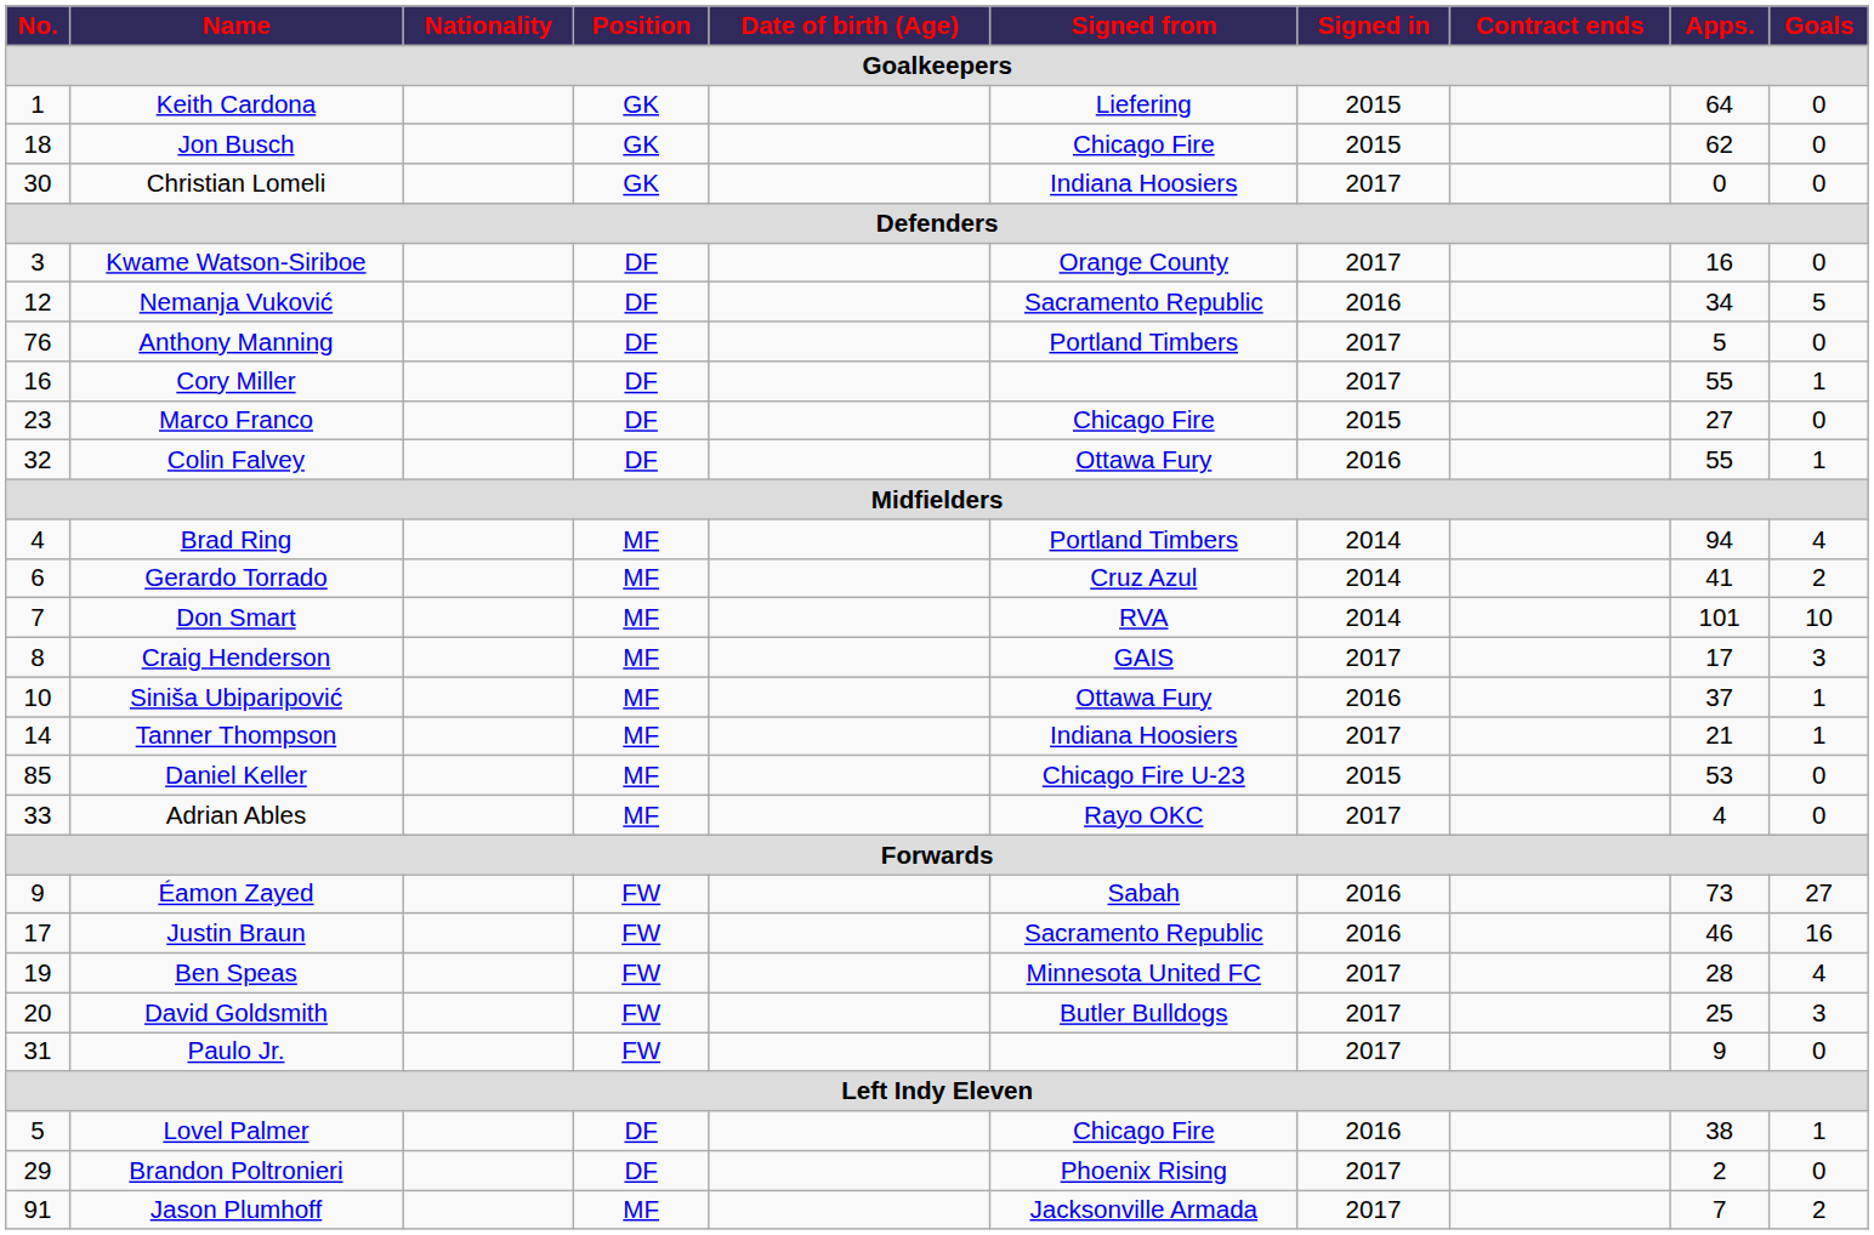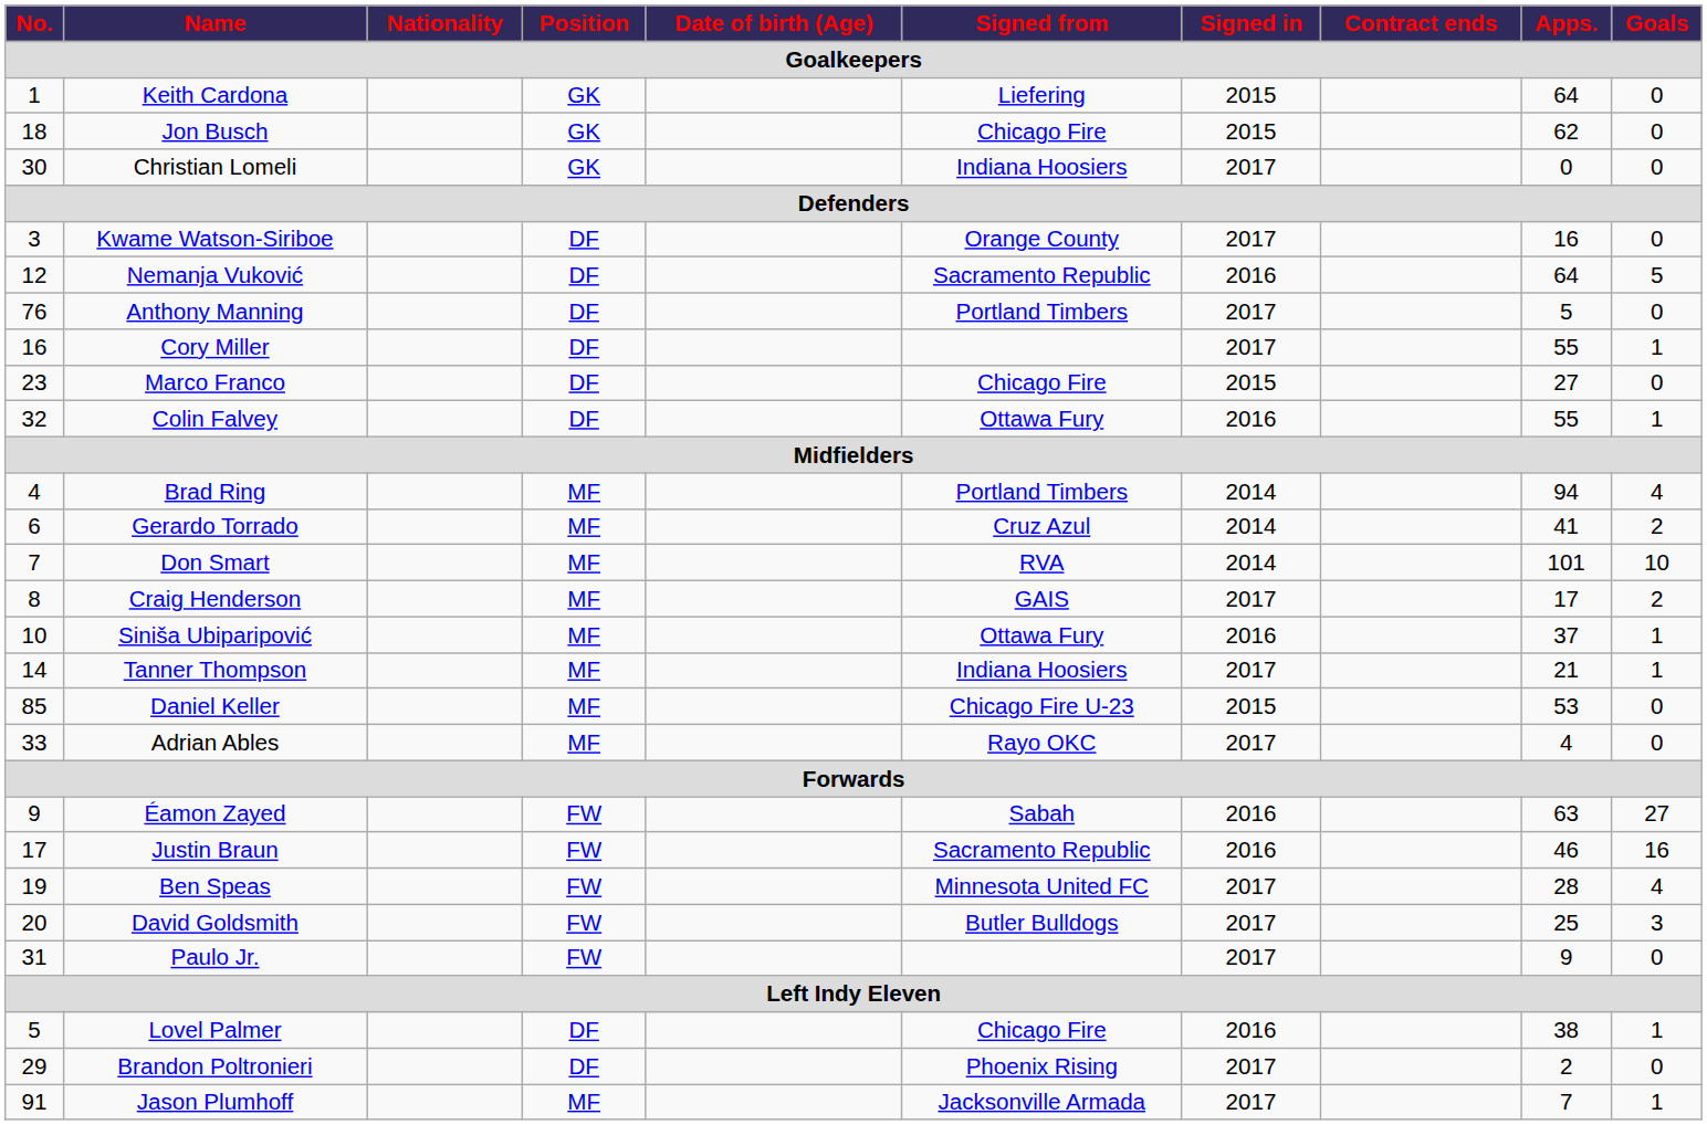 <table class="wikitable"  style="text-align:center; font-size:90%; width:85%;">
 <tr>
 <th style="background:#30295c; color:red; text-align:center;">No.</th>
 <th style="background:#30295c; color:red; text-align:center;">Name</th>
 <th style="background:#30295c; color:red; text-align:center;">Nationality</th>
 <th style="background:#30295c; color:red; text-align:center;">Position</th>
 <th style="background:#30295c; color:red; text-align:center;">Date of birth (Age)</th>
 <th style="background:#30295c; color:red; text-align:center;">Signed from</th>
 <th style="background:#30295c; color:red; text-align:center;">Signed in</th>
 <th style="background:#30295c; color:red; text-align:center;">Contract ends</th>
 <th style="background:#30295c; color:red; text-align:center;">Apps.</th>
 <th style="background:#30295c; color:red; text-align:center;">Goals</th>
 </tr>
 <tr>
 <th colspan="11"  style="background:#dcdcdc; text-align:center;">Goalkeepers</th>
 </tr>
 <tr>
 <td>1</td>
 <td><a href='#'>Keith Cardona</a></td>
 <td></td>
 <td><a href='#'>GK</a></td>
 <td></td>
 <td> <a href='#'>Liefering</a></td>
 <td>2015</td>
 <td></td>
 <td>64</td>
 <td>0</td>
 </tr>
 <tr>
 <td>18</td>
 <td><a href='#'>Jon Busch</a></td>
 <td></td>
 <td><a href='#'>GK</a></td>
 <td></td>
 <td><a href='#'>Chicago Fire</a></td>
 <td>2015</td>
 <td></td>
 <td>62</td>
 <td>0</td>
 </tr>
 <tr>
 <td>30</td>
 <td>Christian Lomeli</td>
 <td></td>
 <td><a href='#'>GK</a></td>
 <td></td>
 <td><a href='#'>Indiana Hoosiers</a></td>
 <td>2017</td>
 <td></td>
 <td>0</td>
 <td>0</td>
 </tr>
 <tr>
 <th colspan="11"  style="background:#dcdcdc; text-align:center;">Defenders</th>
 </tr>
 <tr>
 <td>3</td>
 <td><a href='#'>Kwame Watson-Siriboe</a></td>
 <td></td>
 <td><a href='#'>DF</a></td>
 <td></td>
 <td><a href='#'>Orange County</a></td>
 <td>2017</td>
 <td></td>
 <td>16</td>
 <td>0</td>
 </tr>
 <tr>
 <td>12</td>
 <td><a href='#'>Nemanja Vuković</a></td>
 <td></td>
 <td><a href='#'>DF</a></td>
 <td></td>
 <td><a href='#'>Sacramento Republic</a></td>
 <td>2016</td>
 <td></td>
-<td>34</td>
+<td>64</td>
 <td>5</td>
 </tr>
 <tr>
 <td>76</td>
 <td><a href='#'>Anthony Manning</a></td>
 <td></td>
 <td><a href='#'>DF</a></td>
 <td></td>
 <td><a href='#'>Portland Timbers</a></td>
 <td>2017</td>
 <td></td>
 <td>5</td>
 <td>0</td>
 </tr>
 <tr>
 <td>16</td>
 <td><a href='#'>Cory Miller</a></td>
 <td></td>
 <td><a href='#'>DF</a></td>
 <td></td>
 <td></td>
 <td>2017</td>
 <td></td>
 <td>55</td>
 <td>1</td>
 </tr>
 <tr>
 <td>23</td>
 <td><a href='#'>Marco Franco</a></td>
 <td></td>
 <td><a href='#'>DF</a></td>
 <td></td>
 <td><a href='#'>Chicago Fire</a></td>
 <td>2015</td>
 <td></td>
 <td>27</td>
 <td>0</td>
 </tr>
 <tr>
 <td>32</td>
 <td><a href='#'>Colin Falvey</a></td>
 <td></td>
 <td><a href='#'>DF</a></td>
 <td></td>
 <td><a href='#'>Ottawa Fury</a></td>
 <td>2016</td>
 <td></td>
 <td>55</td>
 <td>1</td>
 </tr>
 <tr>
 <th colspan="11"  style="background:#dcdcdc; text-align:center;">Midfielders</th>
 </tr>
 <tr>
 <td>4</td>
 <td><a href='#'>Brad Ring</a></td>
 <td></td>
 <td><a href='#'>MF</a></td>
 <td></td>
 <td><a href='#'>Portland Timbers</a></td>
 <td>2014</td>
 <td></td>
 <td>94</td>
 <td>4</td>
 </tr>
 <tr>
 <td>6</td>
 <td><a href='#'>Gerardo Torrado</a></td>
 <td></td>
 <td><a href='#'>MF</a></td>
 <td></td>
 <td> <a href='#'>Cruz Azul</a></td>
 <td>2014</td>
 <td></td>
 <td>41</td>
 <td>2</td>
 </tr>
 <tr>
 <td>7</td>
 <td><a href='#'>Don Smart</a></td>
 <td></td>
 <td><a href='#'>MF</a></td>
 <td></td>
 <td><a href='#'>RVA</a></td>
 <td>2014</td>
 <td></td>
 <td>101</td>
 <td>10</td>
 </tr>
 <tr>
 <td>8</td>
 <td><a href='#'>Craig Henderson</a></td>
 <td></td>
 <td><a href='#'>MF</a></td>
 <td></td>
 <td><a href='#'>GAIS</a></td>
 <td>2017</td>
 <td></td>
 <td>17</td>
-<td>3</td>
+<td>2</td>
 </tr>
 <tr>
 <td>10</td>
 <td><a href='#'>Siniša Ubiparipović</a></td>
 <td></td>
 <td><a href='#'>MF</a></td>
 <td></td>
 <td><a href='#'>Ottawa Fury</a></td>
 <td>2016</td>
 <td></td>
 <td>37</td>
 <td>1</td>
 </tr>
 <tr>
 <td>14</td>
 <td><a href='#'>Tanner Thompson</a></td>
 <td></td>
 <td><a href='#'>MF</a></td>
 <td></td>
 <td><a href='#'>Indiana Hoosiers</a></td>
 <td>2017</td>
 <td></td>
 <td>21</td>
 <td>1</td>
 </tr>
 <tr>
 <td>85</td>
 <td><a href='#'>Daniel Keller</a></td>
 <td></td>
 <td><a href='#'>MF</a></td>
 <td></td>
 <td><a href='#'>Chicago Fire U-23</a></td>
 <td>2015</td>
 <td></td>
 <td>53</td>
 <td>0</td>
 </tr>
 <tr>
 <td>33</td>
 <td>Adrian Ables</td>
 <td></td>
 <td><a href='#'>MF</a></td>
 <td></td>
 <td><a href='#'>Rayo OKC</a></td>
 <td>2017</td>
 <td></td>
 <td>4</td>
 <td>0</td>
 </tr>
 <tr>
 <th colspan="11"  style="background:#dcdcdc; text-align:center;">Forwards</th>
 </tr>
 <tr>
 <td>9</td>
 <td><a href='#'>Éamon Zayed</a></td>
 <td></td>
 <td><a href='#'>FW</a></td>
 <td></td>
 <td> <a href='#'>Sabah</a></td>
 <td>2016</td>
 <td></td>
-<td>73</td>
+<td>63</td>
 <td>27</td>
 </tr>
 <tr>
 <td>17</td>
 <td><a href='#'>Justin Braun</a></td>
 <td></td>
 <td><a href='#'>FW</a></td>
 <td></td>
 <td><a href='#'>Sacramento Republic</a></td>
 <td>2016</td>
 <td></td>
 <td>46</td>
 <td>16</td>
 </tr>
 <tr>
 <td>19</td>
 <td><a href='#'>Ben Speas</a></td>
 <td></td>
 <td><a href='#'>FW</a></td>
 <td></td>
 <td><a href='#'>Minnesota United FC</a></td>
 <td>2017</td>
 <td></td>
 <td>28</td>
 <td>4</td>
 </tr>
 <tr>
 <td>20</td>
 <td><a href='#'>David Goldsmith</a></td>
 <td></td>
 <td><a href='#'>FW</a></td>
 <td></td>
 <td><a href='#'>Butler Bulldogs</a></td>
 <td>2017</td>
 <td></td>
 <td>25</td>
 <td>3</td>
 </tr>
 <tr>
 <td>31</td>
 <td><a href='#'>Paulo Jr.</a></td>
 <td></td>
 <td><a href='#'>FW</a></td>
 <td></td>
 <td></td>
 <td>2017</td>
 <td></td>
 <td>9</td>
 <td>0</td>
 </tr>
 <tr>
 <th colspan="11"  style="background:#dcdcdc; text-align:center;">Left Indy Eleven</th>
 </tr>
 <tr>
 <td>5</td>
 <td><a href='#'>Lovel Palmer</a></td>
 <td></td>
 <td><a href='#'>DF</a></td>
 <td></td>
 <td><a href='#'>Chicago Fire</a></td>
 <td>2016</td>
 <td></td>
 <td>38</td>
 <td>1</td>
 </tr>
 <tr>
 <td>29</td>
 <td><a href='#'>Brandon Poltronieri</a></td>
 <td></td>
 <td><a href='#'>DF</a></td>
 <td></td>
 <td><a href='#'>Phoenix Rising</a></td>
 <td>2017</td>
 <td></td>
 <td>2</td>
 <td>0</td>
 </tr>
 <tr>
 <td>91</td>
 <td><a href='#'>Jason Plumhoff</a></td>
 <td></td>
 <td><a href='#'>MF</a></td>
 <td></td>
 <td><a href='#'>Jacksonville Armada</a></td>
 <td>2017</td>
 <td></td>
 <td>7</td>
-<td>2</td>
+<td>1</td>
 </tr>
 </table>
